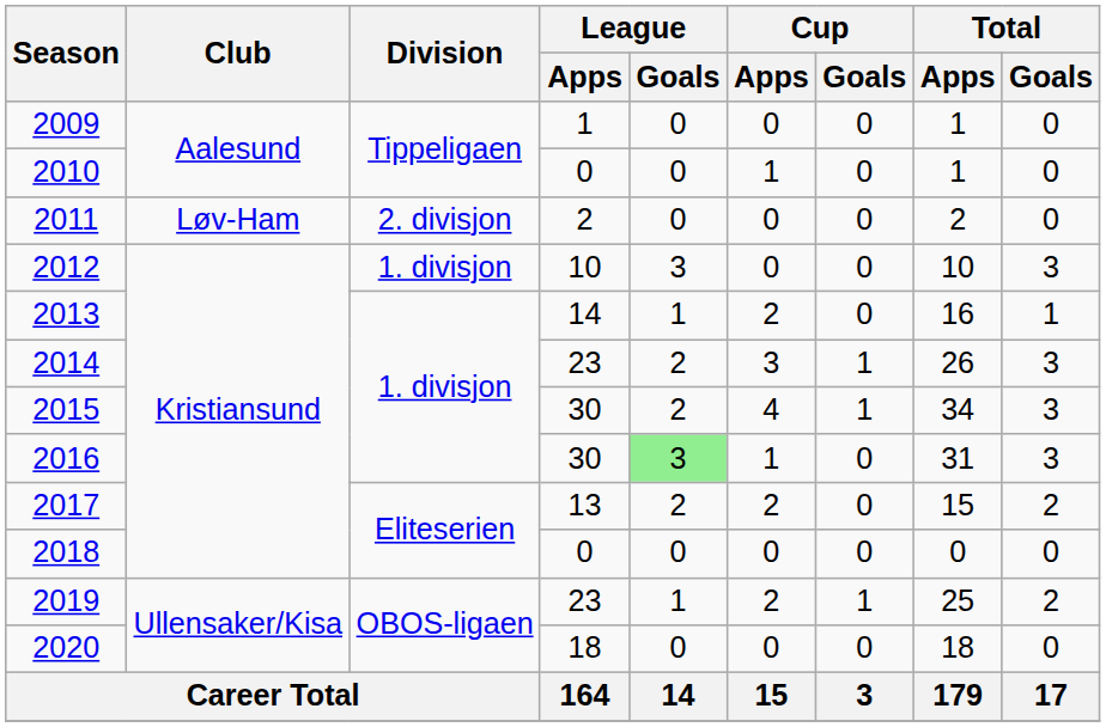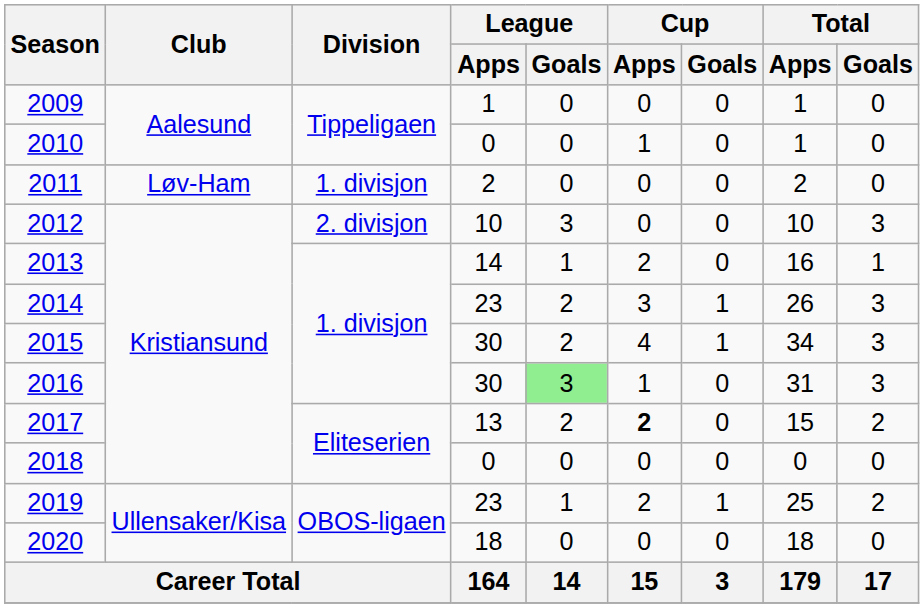 <table class="wikitable" style="text-align: center;">
 <tr>
 <th rowspan="2">Season</th>
 <th rowspan="2">Club</th>
 <th rowspan="2">Division</th>
 <th colspan="2">League</th>
 <th colspan="2">Cup</th>
 <th colspan="2">Total</th>
 </tr>
 <tr>
 <th>Apps</th>
 <th>Goals</th>
 <th>Apps</th>
 <th>Goals</th>
 <th>Apps</th>
 <th>Goals</th>
 </tr>
 <tr>
 <td><a href='#'>2009</a></td>
 <td rowspan="2" valign="center"><a href='#'>Aalesund</a></td>
 <td rowspan="2" valign="center"><a href='#'>Tippeligaen</a></td>
 <td>1</td>
 <td>0</td>
 <td>0</td>
 <td>0</td>
 <td>1</td>
 <td>0</td>
 </tr>
 <tr>
 <td><a href='#'>2010</a></td>
 <td>0</td>
 <td>0</td>
 <td>1</td>
 <td>0</td>
 <td>1</td>
 <td>0</td>
 </tr>
 <tr>
 <td><a href='#'>2011</a></td>
 <td rowspan="1" valign="center"><a href='#'>Løv-Ham</a></td>
-<td rowspan="1" valign="center"><a href='#'>2. divisjon</a></td>
+<td rowspan="1" valign="center"><a href='#'>1. divisjon</a></td>
 <td>2</td>
 <td>0</td>
 <td>0</td>
 <td>0</td>
 <td>2</td>
 <td>0</td>
 </tr>
 <tr>
 <td><a href='#'>2012</a></td>
 <td rowspan="7" valign="center"><a href='#'>Kristiansund</a></td>
-<td rowspan="1" valign="center"><a href='#'>1. divisjon</a></td>
+<td rowspan="1" valign="center"><a href='#'>2. divisjon</a></td>
 <td>10</td>
 <td>3</td>
 <td>0</td>
 <td>0</td>
 <td>10</td>
 <td>3</td>
 </tr>
 <tr>
 <td><a href='#'>2013</a></td>
 <td rowspan="4" valign="center"><a href='#'>1. divisjon</a></td>
 <td>14</td>
 <td>1</td>
 <td>2</td>
 <td>0</td>
 <td>16</td>
 <td>1</td>
 </tr>
 <tr>
 <td><a href='#'>2014</a></td>
 <td>23</td>
 <td>2</td>
 <td>3</td>
 <td>1</td>
 <td>26</td>
 <td>3</td>
 </tr>
 <tr>
 <td><a href='#'>2015</a></td>
 <td>30</td>
 <td>2</td>
 <td>4</td>
 <td>1</td>
 <td>34</td>
 <td>3</td>
 </tr>
 <tr>
 <td><a href='#'>2016</a></td>
 <td>30</td>
 <td style="background: lightgreen;">3</td>
 <td>1</td>
 <td>0</td>
 <td>31</td>
 <td>3</td>
 </tr>
 <tr>
 <td><a href='#'>2017</a></td>
 <td rowspan="2" valign="center"><a href='#'>Eliteserien</a></td>
 <td>13</td>
 <td>2</td>
-<td>2</td>
+<td><strong>2</strong></td>
 <td>0</td>
 <td>15</td>
 <td>2</td>
 </tr>
 <tr>
 <td><a href='#'>2018</a></td>
 <td>0</td>
 <td>0</td>
 <td>0</td>
 <td>0</td>
 <td>0</td>
 <td>0</td>
 </tr>
 <tr>
 <td><a href='#'>2019</a></td>
 <td rowspan="2" valign="center"><a href='#'>Ullensaker/Kisa</a></td>
 <td rowspan="2" valign="center"><a href='#'>OBOS-ligaen</a></td>
 <td>23</td>
 <td>1</td>
 <td>2</td>
 <td>1</td>
 <td>25</td>
 <td>2</td>
 </tr>
 <tr>
 <td><a href='#'>2020</a></td>
 <td>18</td>
 <td>0</td>
 <td>0</td>
 <td>0</td>
 <td>18</td>
 <td>0</td>
 </tr>
 <tr>
 <th colspan="3">Career Total</th>
 <th>164</th>
 <th>14</th>
 <th>15</th>
 <th>3</th>
 <th>179</th>
 <th>17</th>
 </tr>
 <tr>
 </tr>
 </table>
